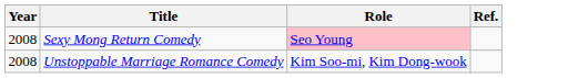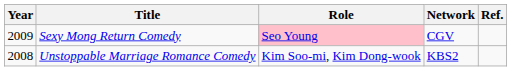 <table class="wikitable sortable">
 <tr>
 <th>Year</th>
 <th>Title</th>
 <th>Role</th>
+<th>Network</th>
 <th>Ref.</th>
 </tr>
 <tr>
-<td>2008</td>
+<td>2009</td>
 <td><em><a href='#'>Sexy Mong Return Comedy</a></em></td>
 <td style="background: pink;"><a href='#'>Seo Young</a></td>
+<td><a href='#'>CGV</a></td>
 <td></td>
 </tr>
 <tr>
 <td>2008</td>
 <td><em><a href='#'>Unstoppable Marriage Romance Comedy</a></em></td>
 <td><a href='#'>Kim Soo-mi</a>, <a href='#'>Kim Dong-wook</a></td>
+<td><a href='#'>KBS2</a></td>
 <td></td>
 </tr>
 </table>
